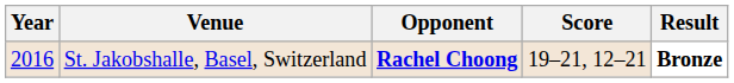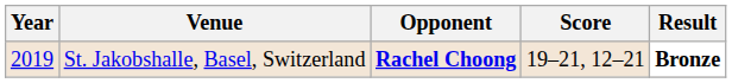 <table class="sortable wikitable" style="font-size: 90%;">
 <tr>
 <th>Year</th>
 <th>Venue</th>
 <th>Opponent</th>
 <th>Score</th>
 <th>Result</th>
 </tr>
 <tr style="background:#F3E6D7">
-<td align="center"><a href='#'>2016</a></td>
+<td align="center"><a href='#'>2019</a></td>
 <td align="left"><a href='#'>St. Jakobshalle</a>, <a href='#'>Basel</a>, Switzerland</td>
 <td align="left"><strong> <a href='#'>Rachel Choong</a></strong></td>
 <td align="left">19–21, 12–21</td>
 <td style="text-align:left; background:white"> <strong>Bronze</strong></td>
 </tr>
 </table>
